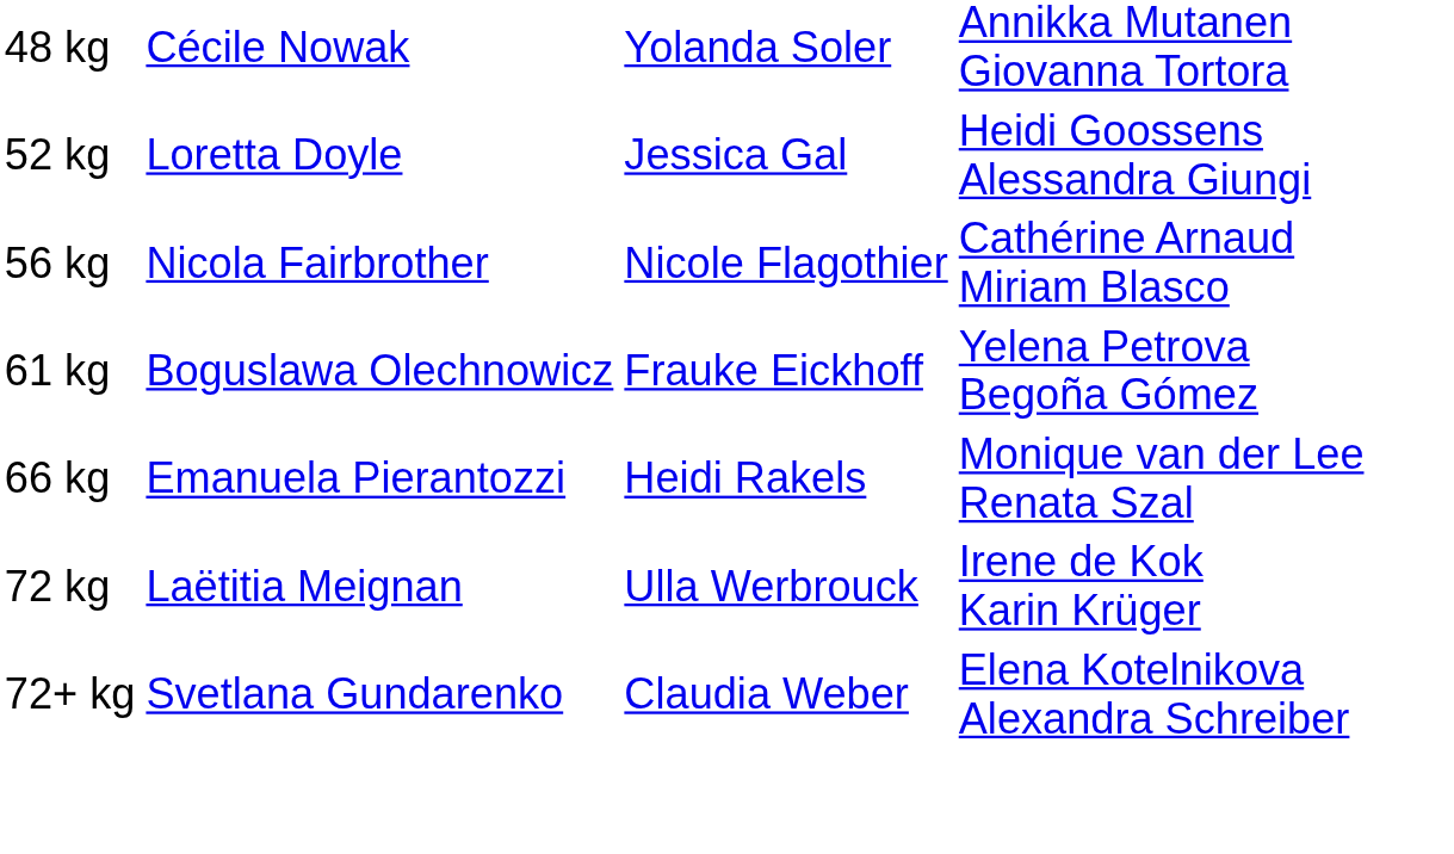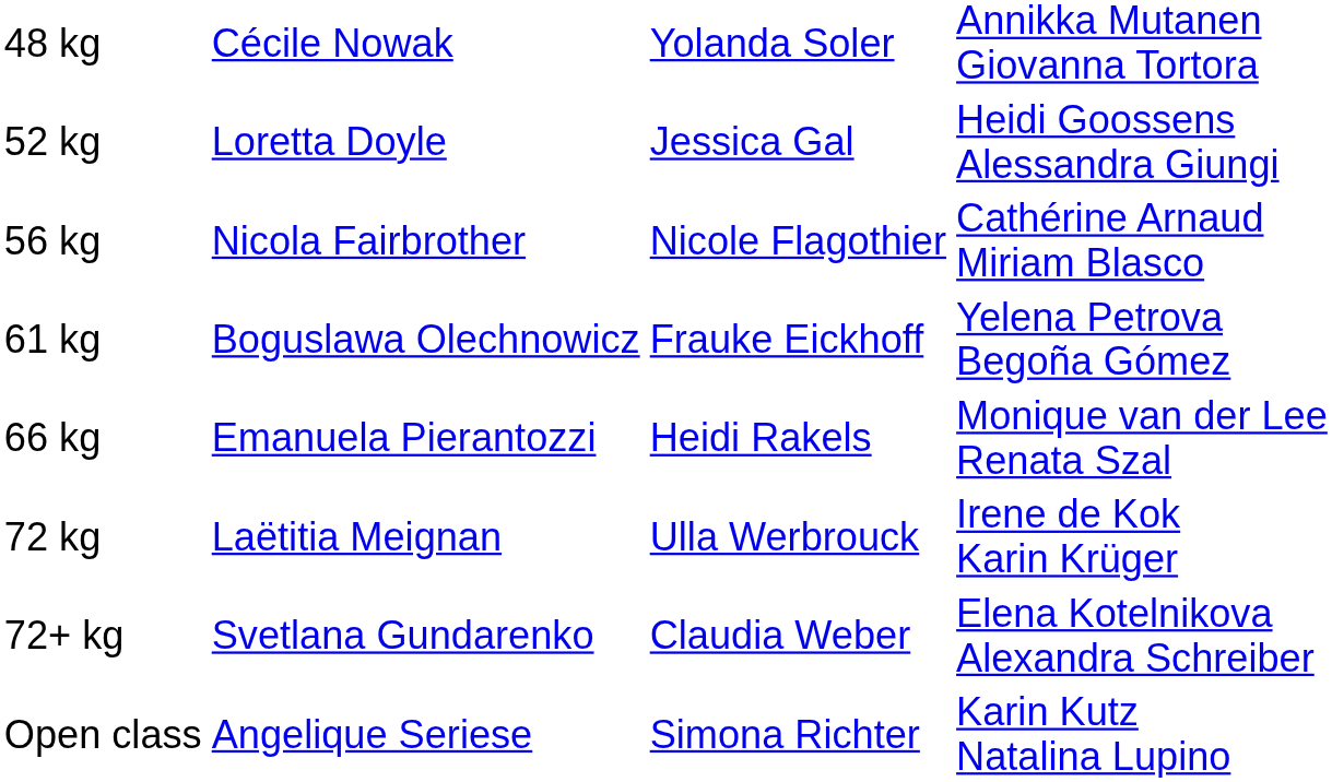 <table>
 <tr>
 <td>48 kg</td>
 <td> <a href='#'>Cécile Nowak</a></td>
 <td> <a href='#'>Yolanda Soler</a></td>
 <td> <a href='#'>Annikka Mutanen</a> <br>  <a href='#'>Giovanna Tortora</a></td>
 </tr>
 <tr>
 <td>52 kg</td>
 <td> <a href='#'>Loretta Doyle</a></td>
 <td> <a href='#'>Jessica Gal</a></td>
 <td> <a href='#'>Heidi Goossens</a> <br>  <a href='#'>Alessandra Giungi</a></td>
 </tr>
 <tr>
 <td>56 kg</td>
 <td> <a href='#'>Nicola Fairbrother</a></td>
 <td> <a href='#'>Nicole Flagothier</a></td>
 <td> <a href='#'>Cathérine Arnaud</a> <br>  <a href='#'>Miriam Blasco</a></td>
 </tr>
 <tr>
 <td>61 kg</td>
 <td> <a href='#'>Boguslawa Olechnowicz</a></td>
 <td> <a href='#'>Frauke Eickhoff</a></td>
 <td> <a href='#'>Yelena Petrova</a> <br>  <a href='#'>Begoña Gómez</a></td>
 </tr>
 <tr>
 <td>66 kg</td>
 <td> <a href='#'>Emanuela Pierantozzi</a></td>
 <td> <a href='#'>Heidi Rakels</a></td>
 <td> <a href='#'>Monique van der Lee</a> <br>  <a href='#'>Renata Szal</a></td>
 </tr>
 <tr>
 <td>72 kg</td>
 <td> <a href='#'>Laëtitia Meignan</a></td>
 <td> <a href='#'>Ulla Werbrouck</a></td>
 <td> <a href='#'>Irene de Kok</a> <br>  <a href='#'>Karin Krüger</a></td>
 </tr>
 <tr>
 <td>72+ kg</td>
 <td> <a href='#'>Svetlana Gundarenko</a></td>
 <td> <a href='#'>Claudia Weber</a></td>
 <td> <a href='#'>Elena Kotelnikova</a> <br>  <a href='#'>Alexandra Schreiber</a></td>
 </tr>
+<tr>
+<td>Open class</td>
+<td> <a href='#'>Angelique Seriese</a></td>
+<td> <a href='#'>Simona Richter</a></td>
+<td> <a href='#'>Karin Kutz</a> <br>  <a href='#'>Natalina Lupino</a></td>
+</tr>
 </table>
